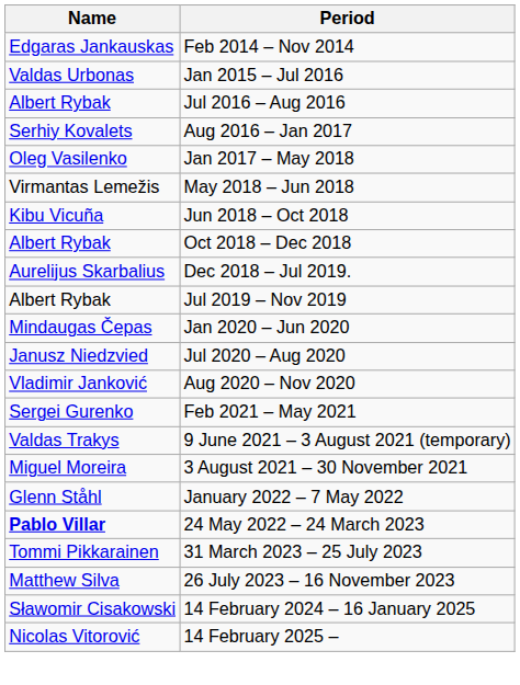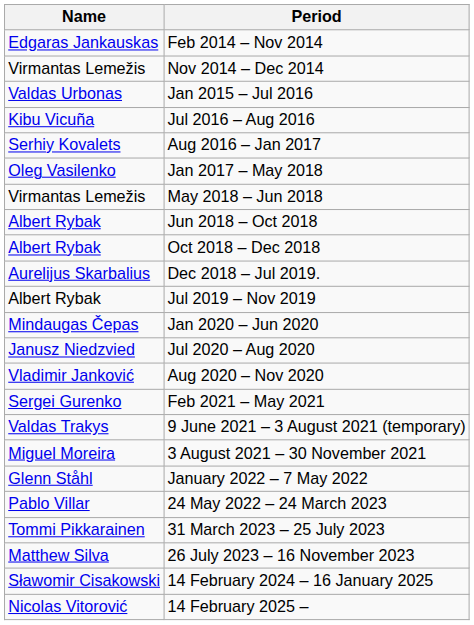 <table class="wikitable">
 <tr>
 <th>Name</th>
 <th>Period</th>
 </tr>
 <tr>
 <td> <a href='#'>Edgaras Jankauskas</a></td>
 <td>Feb 2014 – Nov 2014</td>
 </tr>
 <tr>
+<td> Virmantas Lemežis</td>
+<td>Nov 2014 – Dec 2014</td>
+</tr>
+<tr>
 <td> <a href='#'>Valdas Urbonas</a></td>
 <td>Jan 2015 – Jul 2016</td>
 </tr>
 <tr>
-<td> <a href='#'>Albert Rybak</a></td>
+<td> <a href='#'>Kibu Vicuña</a></td>
 <td>Jul 2016 – Aug 2016</td>
 </tr>
 <tr>
 <td> <a href='#'>Serhiy Kovalets</a></td>
 <td>Aug 2016 – Jan 2017</td>
 </tr>
 <tr>
 <td> <a href='#'>Oleg Vasilenko</a></td>
 <td>Jan 2017 – May 2018</td>
 </tr>
 <tr>
 <td> Virmantas Lemežis</td>
 <td>May 2018 – Jun 2018</td>
 </tr>
 <tr>
-<td> <a href='#'>Kibu Vicuña</a></td>
+<td> <a href='#'>Albert Rybak</a></td>
 <td>Jun 2018 – Oct 2018</td>
 </tr>
 <tr>
 <td> <a href='#'>Albert Rybak</a></td>
 <td>Oct 2018 – Dec 2018</td>
 </tr>
 <tr>
 <td> <a href='#'>Aurelijus Skarbalius</a></td>
 <td>Dec 2018 – Jul 2019.</td>
 </tr>
 <tr>
 <td> Albert Rybak</td>
 <td>Jul 2019 – Nov 2019</td>
 </tr>
 <tr>
 <td> <a href='#'>Mindaugas Čepas</a></td>
 <td>Jan 2020 – Jun 2020</td>
 </tr>
 <tr>
 <td> <a href='#'>Janusz Niedzvied</a></td>
 <td>Jul 2020 – Aug 2020</td>
 </tr>
 <tr>
 <td> <a href='#'>Vladimir Janković</a></td>
 <td>Aug 2020 – Nov 2020</td>
 </tr>
 <tr>
 <td> <a href='#'>Sergei Gurenko</a></td>
 <td>Feb 2021 – May 2021</td>
 </tr>
 <tr>
 <td> <a href='#'>Valdas Trakys</a></td>
 <td>9 June 2021 – 3 August 2021 (temporary)</td>
 </tr>
 <tr>
 <td> <a href='#'>Miguel Moreira</a></td>
 <td>3 August 2021 – 30 November 2021</td>
 </tr>
 <tr>
 <td> <a href='#'>Glenn Ståhl</a></td>
 <td>January 2022 – 7 May 2022</td>
 </tr>
 <tr>
-<td><strong> <a href='#'>Pablo Villar</a></strong></td>
+<td> <a href='#'>Pablo Villar</a></td>
 <td>24 May 2022 – 24 March 2023</td>
 </tr>
 <tr>
 <td> <a href='#'>Tommi Pikkarainen</a></td>
 <td>31 March 2023 – 25 July 2023</td>
 </tr>
 <tr>
 <td> <a href='#'>Matthew Silva</a></td>
 <td>26 July 2023 – 16 November 2023</td>
 </tr>
 <tr>
 <td> <a href='#'>Sławomir Cisakowski</a></td>
 <td>14 February 2024 – 16 January 2025</td>
 </tr>
 <tr>
 <td> <a href='#'>Nicolas Vitorović</a></td>
 <td>14 February 2025 –</td>
 </tr>
 </table>
